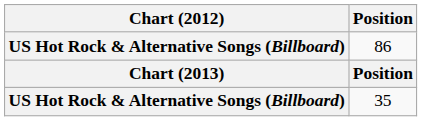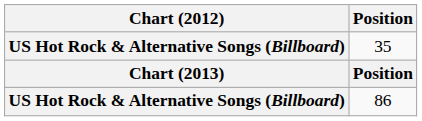 <table class="wikitable plainrowheaders" style="text-align:center">
 <tr>
 <th scope="col">Chart (2012)</th>
 <th scope="col">Position</th>
 </tr>
 <tr>
 <th scope="row">US Hot Rock & Alternative Songs (<em>Billboard</em>)</th>
-<td>86</td>
+<td>35</td>
 </tr>
 <tr>
 <th scope="col">Chart (2013)</th>
 <th scope="col">Position</th>
 </tr>
 <tr>
 <th scope="row">US Hot Rock & Alternative Songs (<em>Billboard</em>)</th>
-<td>35</td>
+<td>86</td>
 </tr>
 </table>
